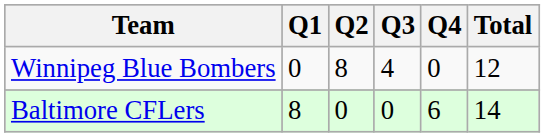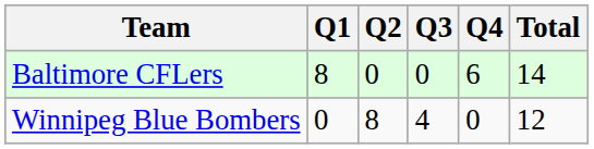 <table class="wikitable">
 <tr>
 <th>Team</th>
 <th>Q1</th>
 <th>Q2</th>
 <th>Q3</th>
 <th>Q4</th>
 <th>Total</th>
 </tr>
+<tr style="background-color:#ddffdd">
+<td><a href='#'>Baltimore CFLers</a></td>
+<td>8</td>
+<td>0</td>
+<td>0</td>
+<td>6</td>
+<td>14</td>
+</tr>
 <tr>
 <td><a href='#'>Winnipeg Blue Bombers</a></td>
 <td>0</td>
 <td>8</td>
 <td>4</td>
 <td>0</td>
 <td>12</td>
 </tr>
-<tr style="background-color:#ddffdd">
-<td><a href='#'>Baltimore CFLers</a></td>
-<td>8</td>
-<td>0</td>
-<td>0</td>
-<td>6</td>
-<td>14</td>
-</tr>
 </table>
